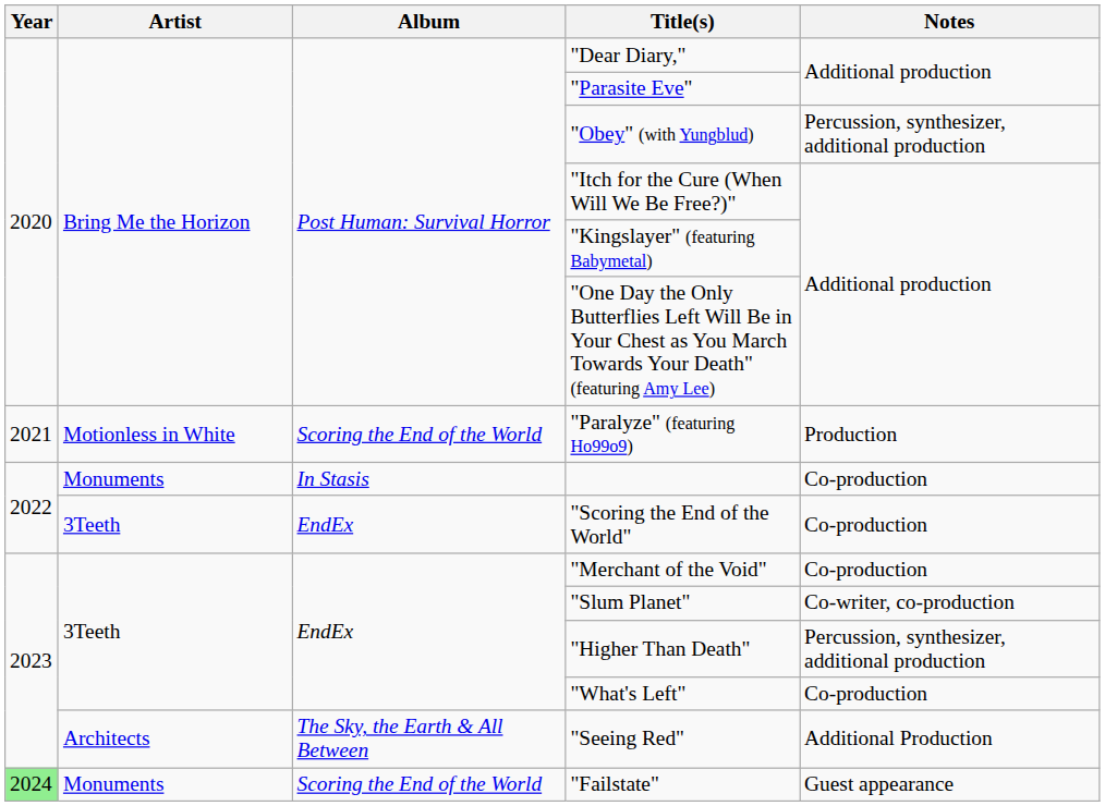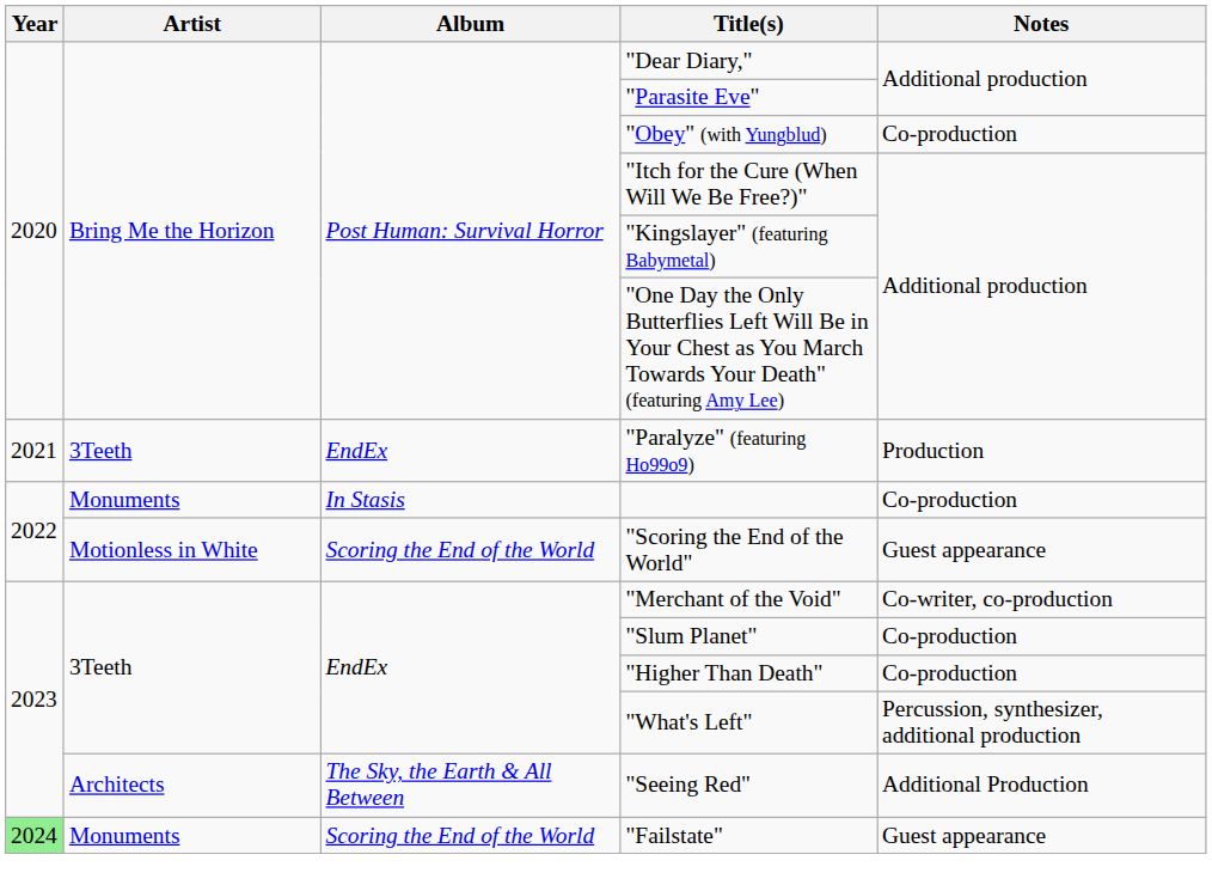 <table class="wikitable">
 <tr>
 <th width="33">Year</th>
 <th width="170">Artist</th>
 <th width="200">Album</th>
 <th width="170">Title(s)</th>
 <th width="220">Notes</th>
 </tr>
 <tr>
 <td rowspan="6">2020</td>
 <td rowspan="6"><a href='#'>Bring Me the Horizon</a></td>
 <td rowspan="6"><em><a href='#'>Post Human: Survival Horror</a></em></td>
 <td>"Dear Diary,"</td>
 <td rowspan="2">Additional production</td>
 </tr>
 <tr>
 <td>"<a href='#'>Parasite Eve</a>"</td>
 </tr>
 <tr>
 <td>"<a href='#'>Obey</a>" <small>(with <a href='#'>Yungblud</a>)</small></td>
-<td>Percussion, synthesizer, additional production</td>
+<td>Co-production</td>
 </tr>
 <tr>
 <td>"Itch for the Cure (When Will We Be Free?)"</td>
 <td rowspan="3">Additional production</td>
 </tr>
 <tr>
 <td>"Kingslayer" <small>(featuring <a href='#'>Babymetal</a>)</small></td>
 </tr>
 <tr>
 <td>"One Day the Only Butterflies Left Will Be in Your Chest as You March Towards Your Death" <small>(featuring <a href='#'>Amy Lee</a>)</small></td>
 </tr>
 <tr>
 <td>2021</td>
-<td><a href='#'>Motionless in White</a></td>
-<td><em><a href='#'>Scoring the End of the World</a></em></td>
+<td><a href='#'>3Teeth</a></td>
+<td><em><a href='#'>EndEx</a></em></td>
 <td>"Paralyze" <small>(featuring <a href='#'>Ho99o9</a>)</small></td>
 <td>Production</td>
 </tr>
 <tr>
 <td rowspan="2">2022</td>
 <td><a href='#'>Monuments</a></td>
 <td><em><a href='#'>In Stasis</a></em></td>
 <td></td>
 <td>Co-production</td>
 </tr>
 <tr>
-<td><a href='#'>3Teeth</a></td>
-<td><em><a href='#'>EndEx</a></em></td>
+<td><a href='#'>Motionless in White</a></td>
+<td><em><a href='#'>Scoring the End of the World</a></em></td>
 <td>"Scoring the End of the World"</td>
-<td>Co-production</td>
+<td>Guest appearance</td>
 </tr>
 <tr>
 <td rowspan="5">2023</td>
 <td rowspan="4">3Teeth</td>
 <td rowspan="4"><em>EndEx</em></td>
 <td>"Merchant of the Void"</td>
+<td>Co-writer, co-production</td>
+</tr>
+<tr>
+<td>"Slum Planet"</td>
 <td>Co-production</td>
 </tr>
 <tr>
-<td>"Slum Planet"</td>
-<td>Co-writer, co-production</td>
-</tr>
-<tr>
 <td>"Higher Than Death"</td>
-<td>Percussion, synthesizer, additional production</td>
+<td>Co-production</td>
 </tr>
 <tr>
 <td>"What's Left"</td>
-<td>Co-production</td>
+<td>Percussion, synthesizer, additional production</td>
 </tr>
 <tr>
 <td><a href='#'>Architects</a></td>
 <td><em><a href='#'>The Sky, the Earth & All Between</a></em></td>
 <td>"Seeing Red"</td>
 <td>Additional Production</td>
 </tr>
 <tr>
 <td style="background: lightgreen;">2024</td>
 <td><a href='#'>Monuments</a></td>
 <td><em><a href='#'>Scoring the End of the World</a></em></td>
 <td>"Failstate"</td>
 <td>Guest appearance</td>
 </tr>
 </table>
